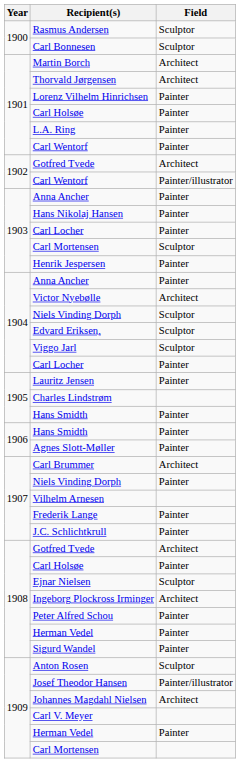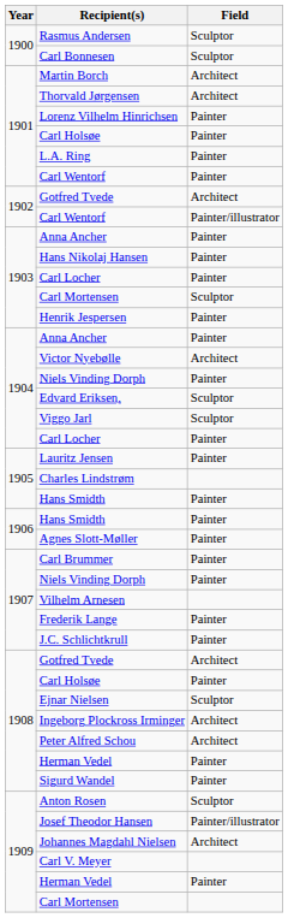 <table class="wikitable sortable">
 <tr>
 <th>Year</th>
 <th>Recipient(s)</th>
 <th>Field</th>
 </tr>
 <tr>
 <td rowspan="2">1900</td>
 <td><a href='#'>Rasmus Andersen</a></td>
 <td>Sculptor</td>
 </tr>
 <tr>
 <td><a href='#'>Carl Bonnesen</a></td>
 <td>Sculptor</td>
 </tr>
 <tr>
 <td rowspan="6">1901</td>
 <td><a href='#'>Martin Borch</a></td>
 <td>Architect</td>
 </tr>
 <tr>
 <td><a href='#'>Thorvald Jørgensen</a></td>
 <td>Architect</td>
 </tr>
 <tr>
 <td><a href='#'>Lorenz Vilhelm Hinrichsen</a></td>
 <td>Painter</td>
 </tr>
 <tr>
 <td><a href='#'>Carl Holsøe</a></td>
 <td>Painter</td>
 </tr>
 <tr>
 <td><a href='#'>L.A. Ring</a></td>
 <td>Painter</td>
 </tr>
 <tr>
 <td><a href='#'>Carl Wentorf</a></td>
 <td>Painter</td>
 </tr>
 <tr>
 <td rowspan="2">1902</td>
 <td><a href='#'>Gotfred Tvede</a></td>
 <td>Architect</td>
 </tr>
 <tr>
 <td><a href='#'>Carl Wentorf</a></td>
 <td>Painter/illustrator</td>
 </tr>
 <tr>
 <td rowspan="5">1903</td>
 <td><a href='#'>Anna Ancher</a></td>
 <td>Painter</td>
 </tr>
 <tr>
 <td><a href='#'>Hans Nikolaj Hansen</a></td>
 <td>Painter</td>
 </tr>
 <tr>
 <td><a href='#'>Carl Locher</a></td>
 <td>Painter</td>
 </tr>
 <tr>
 <td><a href='#'>Carl Mortensen</a></td>
 <td>Sculptor</td>
 </tr>
 <tr>
 <td><a href='#'>Henrik Jespersen</a></td>
 <td>Painter</td>
 </tr>
 <tr>
 <td rowspan="6">1904</td>
 <td><a href='#'>Anna Ancher</a></td>
 <td>Painter</td>
 </tr>
 <tr>
 <td><a href='#'>Victor Nyebølle</a></td>
 <td>Architect</td>
 </tr>
 <tr>
 <td><a href='#'>Niels Vinding Dorph</a></td>
-<td>Sculptor</td>
+<td>Painter</td>
 </tr>
 <tr>
 <td><a href='#'>Edvard Eriksen,</a></td>
 <td>Sculptor</td>
 </tr>
 <tr>
 <td><a href='#'>Viggo Jarl</a></td>
 <td>Sculptor</td>
 </tr>
 <tr>
 <td><a href='#'>Carl Locher</a></td>
 <td>Painter</td>
 </tr>
 <tr>
 <td rowspan="3">1905</td>
 <td><a href='#'>Lauritz Jensen</a></td>
 <td>Painter</td>
 </tr>
 <tr>
 <td><a href='#'>Charles Lindstrøm</a></td>
 <td></td>
 </tr>
 <tr>
 <td><a href='#'>Hans Smidth</a></td>
 <td>Painter</td>
 </tr>
 <tr>
 <td rowspan="2">1906</td>
 <td><a href='#'>Hans Smidth</a></td>
 <td>Painter</td>
 </tr>
 <tr>
 <td><a href='#'>Agnes Slott-Møller</a></td>
 <td>Painter</td>
 </tr>
 <tr>
 <td rowspan="5">1907</td>
 <td><a href='#'>Carl Brummer</a></td>
-<td>Architect</td>
+<td>Painter</td>
 </tr>
 <tr>
 <td><a href='#'>Niels Vinding Dorph</a></td>
 <td>Painter</td>
 </tr>
 <tr>
 <td><a href='#'>Vilhelm Arnesen</a></td>
 <td></td>
 </tr>
 <tr>
 <td><a href='#'>Frederik Lange</a></td>
 <td>Painter</td>
 </tr>
 <tr>
 <td><a href='#'>J.C. Schlichtkrull</a></td>
 <td>Painter</td>
 </tr>
 <tr>
 <td rowspan="7">1908</td>
 <td><a href='#'>Gotfred Tvede</a></td>
 <td>Architect</td>
 </tr>
 <tr>
 <td><a href='#'>Carl Holsøe</a></td>
 <td>Painter</td>
 </tr>
 <tr>
 <td><a href='#'>Ejnar Nielsen</a></td>
 <td>Sculptor</td>
 </tr>
 <tr>
 <td><a href='#'>Ingeborg Plockross Irminger</a></td>
 <td>Architect</td>
 </tr>
 <tr>
 <td><a href='#'>Peter Alfred Schou</a></td>
-<td>Painter</td>
+<td>Architect</td>
 </tr>
 <tr>
 <td><a href='#'>Herman Vedel</a></td>
 <td>Painter</td>
 </tr>
 <tr>
 <td><a href='#'>Sigurd Wandel</a></td>
 <td>Painter</td>
 </tr>
 <tr>
 <td rowspan="6">1909</td>
 <td><a href='#'>Anton Rosen</a></td>
 <td>Sculptor</td>
 </tr>
 <tr>
 <td><a href='#'>Josef Theodor Hansen</a></td>
 <td>Painter/illustrator</td>
 </tr>
 <tr>
 <td><a href='#'>Johannes Magdahl Nielsen</a></td>
 <td>Architect</td>
 </tr>
 <tr>
 <td><a href='#'>Carl V. Meyer</a></td>
 <td></td>
 </tr>
 <tr>
 <td><a href='#'>Herman Vedel</a></td>
 <td>Painter</td>
 </tr>
 <tr>
 <td><a href='#'>Carl Mortensen</a></td>
 <td></td>
 </tr>
 </table>
